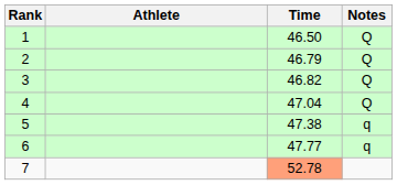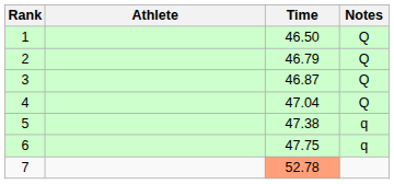 <table class="wikitable" style="text-align:center">
 <tr>
 <th width=40>Rank</th>
 <th width=250>Athlete</th>
 <th width=80>Time</th>
 <th width=50>Notes</th>
 </tr>
 <tr bgcolor="ccffcc">
 <td>1</td>
 <td align=left></td>
 <td>46.50</td>
 <td>Q</td>
 </tr>
 <tr bgcolor="ccffcc">
 <td>2</td>
 <td align=left></td>
 <td>46.79</td>
 <td>Q</td>
 </tr>
 <tr bgcolor="ccffcc">
 <td>3</td>
 <td align=left></td>
-<td>46.82</td>
+<td>46.87</td>
 <td>Q</td>
 </tr>
 <tr bgcolor="ccffcc">
 <td>4</td>
 <td align=left></td>
 <td>47.04</td>
 <td>Q</td>
 </tr>
 <tr bgcolor="ccffcc">
 <td>5</td>
 <td align=left></td>
 <td>47.38</td>
 <td>q</td>
 </tr>
 <tr bgcolor="ccffcc">
 <td>6</td>
 <td align=left></td>
-<td>47.77</td>
+<td>47.75</td>
 <td>q</td>
 </tr>
 <tr>
 <td>7</td>
 <td align=left></td>
 <td style="background: lightsalmon;">52.78</td>
 <td></td>
 </tr>
 </table>
